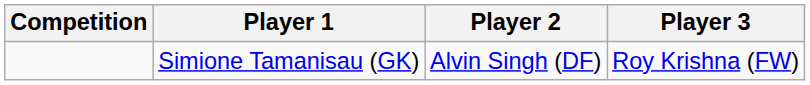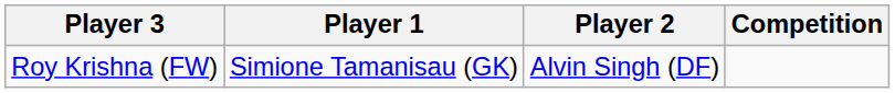 <table class="wikitable">
 <tr>
-<th>Competition</th>
+<th>Player 3</th>
 <th>Player 1</th>
 <th>Player 2</th>
-<th>Player 3</th>
+<th>Competition</th>
 </tr>
 <tr>
-<td></td>
+<td><a href='#'>Roy Krishna</a> (<a href='#'>FW</a>)</td>
 <td><a href='#'>Simione Tamanisau</a> (<a href='#'>GK</a>)</td>
 <td><a href='#'>Alvin Singh</a> (<a href='#'>DF</a>)</td>
-<td><a href='#'>Roy Krishna</a> (<a href='#'>FW</a>)</td>
+<td></td>
 </tr>
 </table>
